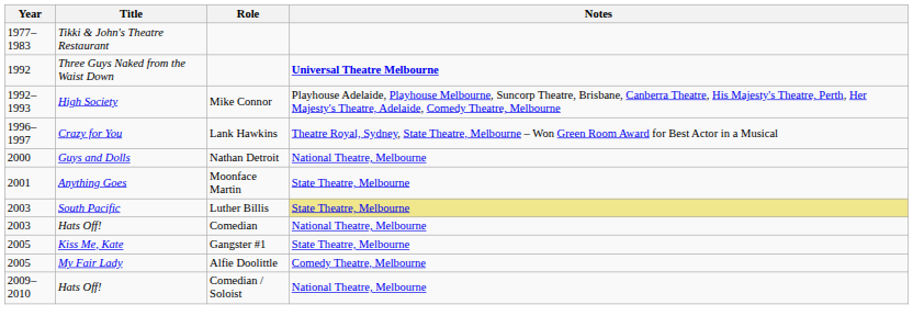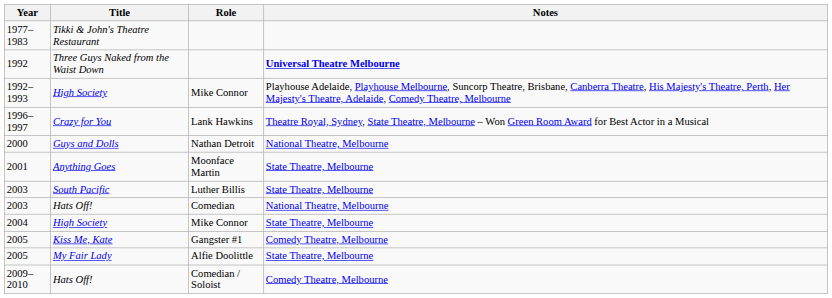 <table class="wikitable">
 <tr>
 <th>Year</th>
 <th>Title</th>
 <th>Role</th>
 <th>Notes</th>
 </tr>
 <tr>
 <td>1977–1983</td>
 <td><em>Tikki & John's Theatre Restaurant</em></td>
 <td></td>
 <td></td>
 </tr>
 <tr>
 <td>1992</td>
 <td><em>Three Guys Naked from the Waist Down</em></td>
 <td></td>
 <td><strong><a href='#'>Universal Theatre Melbourne</a></strong></td>
 </tr>
 <tr>
 <td>1992–1993</td>
 <td><em><a href='#'>High Society</a></em></td>
 <td>Mike Connor</td>
 <td>Playhouse Adelaide, <a href='#'>Playhouse Melbourne</a>, Suncorp Theatre, Brisbane, <a href='#'>Canberra Theatre</a>, <a href='#'>His Majesty's Theatre, Perth</a>, <a href='#'>Her Majesty's Theatre, Adelaide</a>, <a href='#'>Comedy Theatre, Melbourne</a></td>
 </tr>
 <tr>
 <td>1996–1997</td>
 <td><em><a href='#'>Crazy for You</a></em></td>
 <td>Lank Hawkins</td>
 <td><a href='#'>Theatre Royal, Sydney</a>, <a href='#'>State Theatre, Melbourne</a> – Won <a href='#'>Green Room Award</a> for Best Actor in a Musical</td>
 </tr>
 <tr>
 <td>2000</td>
 <td><em><a href='#'>Guys and Dolls</a></em></td>
 <td>Nathan Detroit</td>
 <td><a href='#'>National Theatre, Melbourne</a></td>
 </tr>
 <tr>
 <td>2001</td>
 <td><em><a href='#'>Anything Goes</a></em></td>
 <td>Moonface Martin</td>
 <td><a href='#'>State Theatre, Melbourne</a></td>
 </tr>
 <tr>
 <td>2003</td>
 <td><em><a href='#'>South Pacific</a></em></td>
 <td>Luther Billis</td>
-<td style="background: khaki;"><a href='#'>State Theatre, Melbourne</a></td>
+<td><a href='#'>State Theatre, Melbourne</a></td>
 </tr>
 <tr>
 <td>2003</td>
 <td><em>Hats Off!</em></td>
 <td>Comedian</td>
 <td><a href='#'>National Theatre, Melbourne</a></td>
 </tr>
 <tr>
+<td>2004</td>
+<td><em><a href='#'>High Society</a></em></td>
+<td>Mike Connor</td>
+<td><a href='#'>State Theatre, Melbourne</a></td>
+</tr>
+<tr>
 <td>2005</td>
 <td><em><a href='#'>Kiss Me, Kate</a></em></td>
 <td>Gangster #1</td>
-<td><a href='#'>State Theatre, Melbourne</a></td>
+<td><a href='#'>Comedy Theatre, Melbourne</a></td>
 </tr>
 <tr>
 <td>2005</td>
 <td><em><a href='#'>My Fair Lady</a></em></td>
 <td>Alfie Doolittle</td>
-<td><a href='#'>Comedy Theatre, Melbourne</a></td>
+<td><a href='#'>State Theatre, Melbourne</a></td>
 </tr>
 <tr>
 <td>2009–2010</td>
 <td><em>Hats Off!</em></td>
 <td>Comedian / Soloist</td>
-<td><a href='#'>National Theatre, Melbourne</a></td>
+<td><a href='#'>Comedy Theatre, Melbourne</a></td>
 </tr>
 </table>
